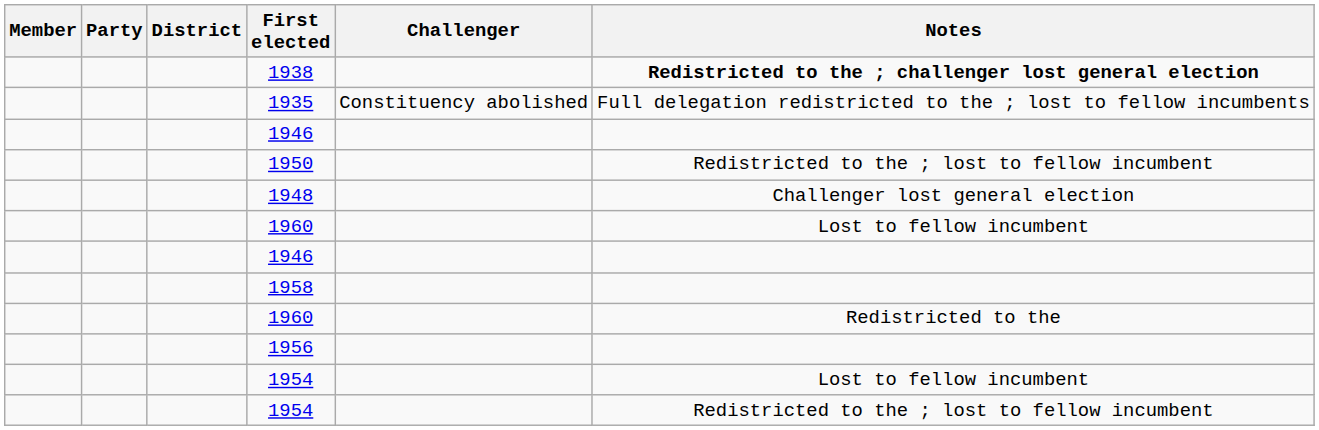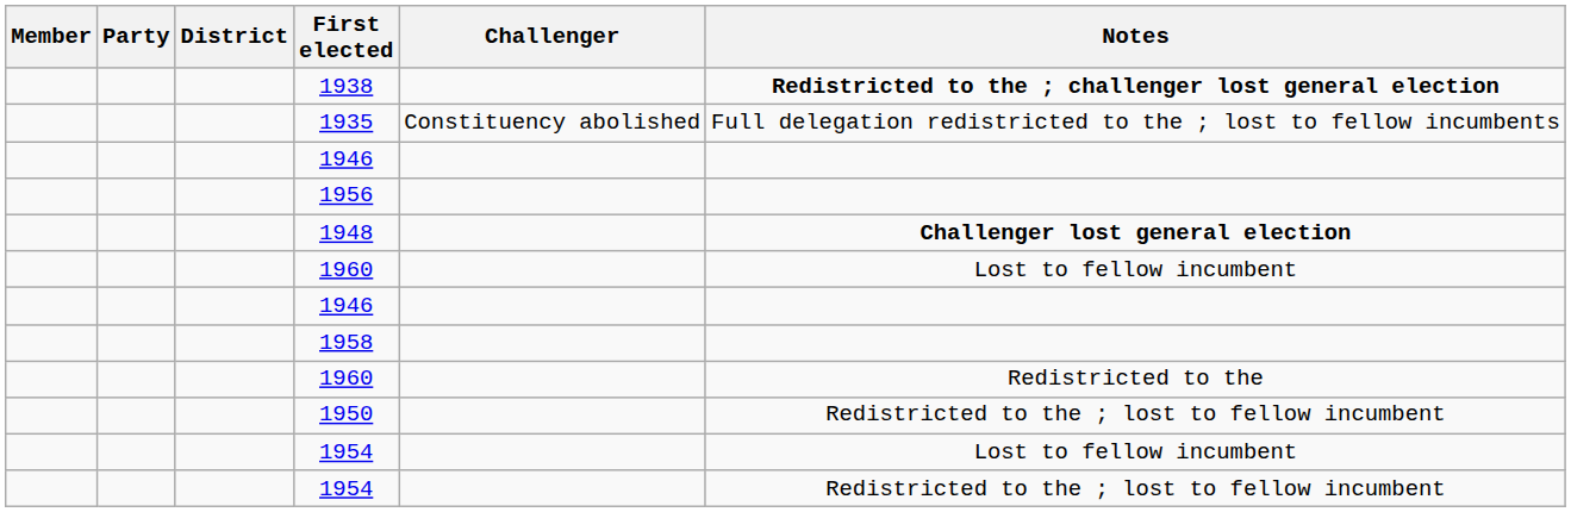 <table class="wikitable sortable" style=text-align:center>
 <tr>
 <th>Member</th>
 <th>Party</th>
 <th>District</th>
 <th>First<br>elected</th>
 <th>Challenger</th>
 <th>Notes</th>
 </tr>
 <tr>
 <td></td>
 <td></td>
 <td></td>
 <td><a href='#'>1938</a></td>
 <td></td>
 <td><strong>Redistricted to the ; challenger lost general election</strong></td>
 </tr>
 <tr>
 <td></td>
 <td></td>
 <td></td>
 <td><a href='#'>1935</a></td>
 <td>Constituency abolished</td>
 <td>Full delegation redistricted to the ; lost to fellow incumbents</td>
 </tr>
 <tr>
 <td></td>
 <td></td>
 <td></td>
 <td><a href='#'>1946</a></td>
 <td></td>
 <td></td>
 </tr>
 <tr>
 <td></td>
 <td></td>
 <td></td>
-<td><a href='#'>1950</a></td>
+<td><a href='#'>1956</a></td>
 <td></td>
-<td>Redistricted to the ; lost to fellow incumbent</td>
+<td></td>
 </tr>
 <tr>
 <td></td>
 <td></td>
 <td></td>
 <td><a href='#'>1948</a></td>
 <td></td>
-<td>Challenger lost general election</td>
+<td><strong>Challenger lost general election</strong></td>
 </tr>
 <tr>
 <td></td>
 <td></td>
 <td></td>
 <td><a href='#'>1960</a></td>
 <td></td>
 <td>Lost to fellow incumbent</td>
 </tr>
 <tr>
 <td></td>
 <td></td>
 <td></td>
 <td><a href='#'>1946</a></td>
 <td></td>
 <td></td>
 </tr>
 <tr>
 <td></td>
 <td></td>
 <td></td>
 <td><a href='#'>1958</a></td>
 <td></td>
 <td></td>
 </tr>
 <tr>
 <td></td>
 <td></td>
 <td></td>
 <td><a href='#'>1960</a></td>
 <td></td>
 <td>Redistricted to the </td>
 </tr>
 <tr>
 <td></td>
 <td></td>
 <td></td>
-<td><a href='#'>1956</a></td>
+<td><a href='#'>1950</a></td>
 <td></td>
-<td></td>
+<td>Redistricted to the ; lost to fellow incumbent</td>
 </tr>
 <tr>
 <td></td>
 <td></td>
 <td></td>
 <td><a href='#'>1954</a></td>
 <td></td>
 <td>Lost to fellow incumbent</td>
 </tr>
 <tr>
 <td></td>
 <td></td>
 <td></td>
 <td><a href='#'>1954</a></td>
 <td></td>
 <td>Redistricted to the ; lost to fellow incumbent</td>
 </tr>
 </table>
